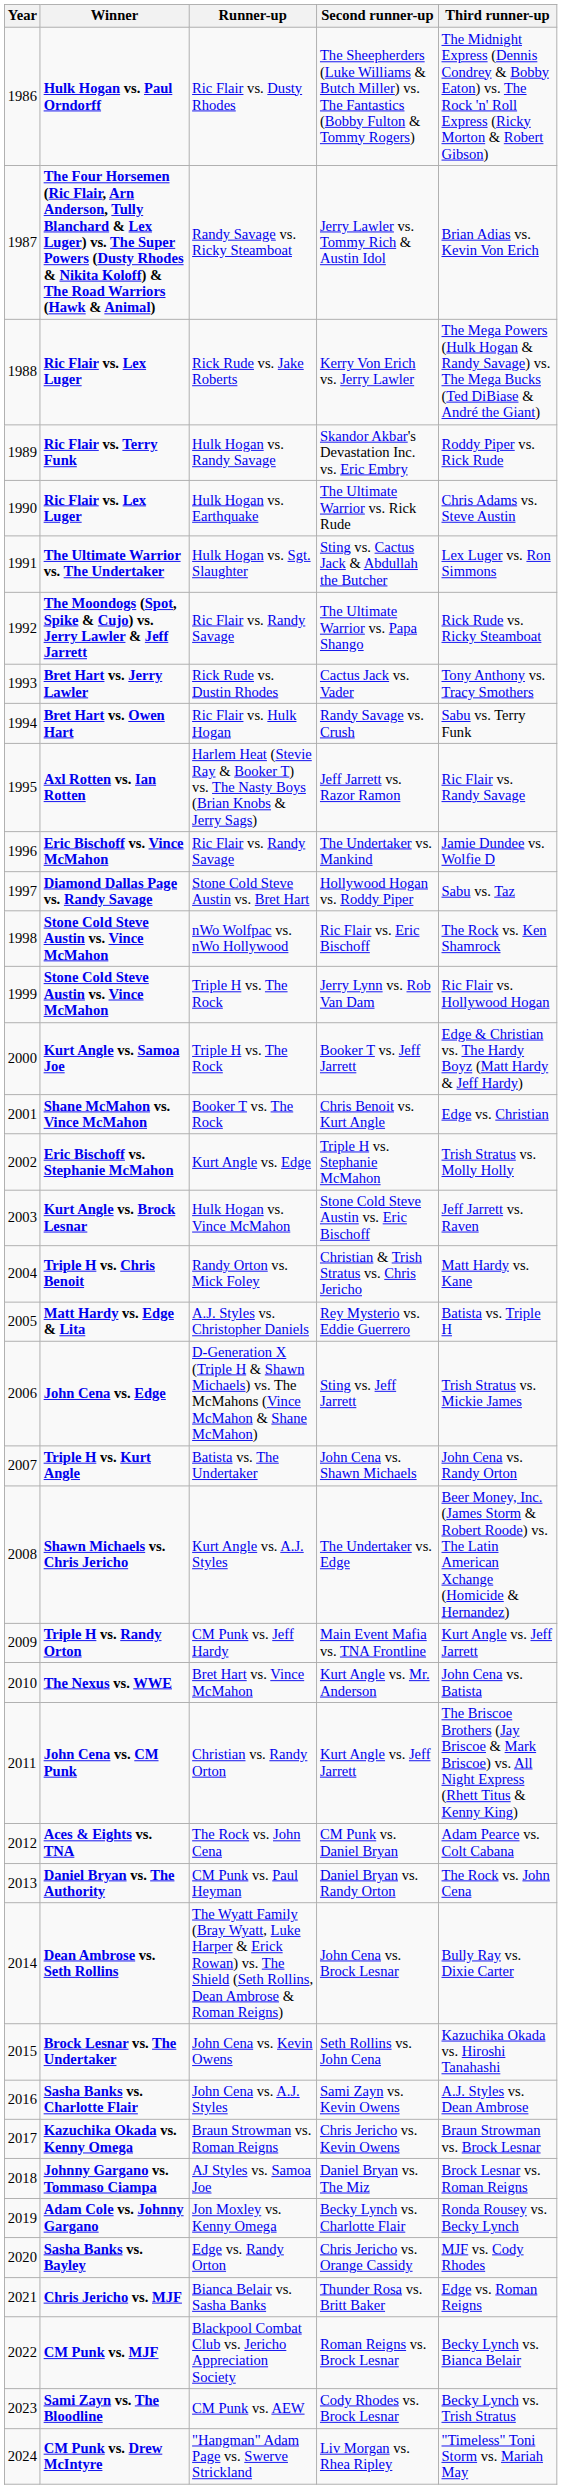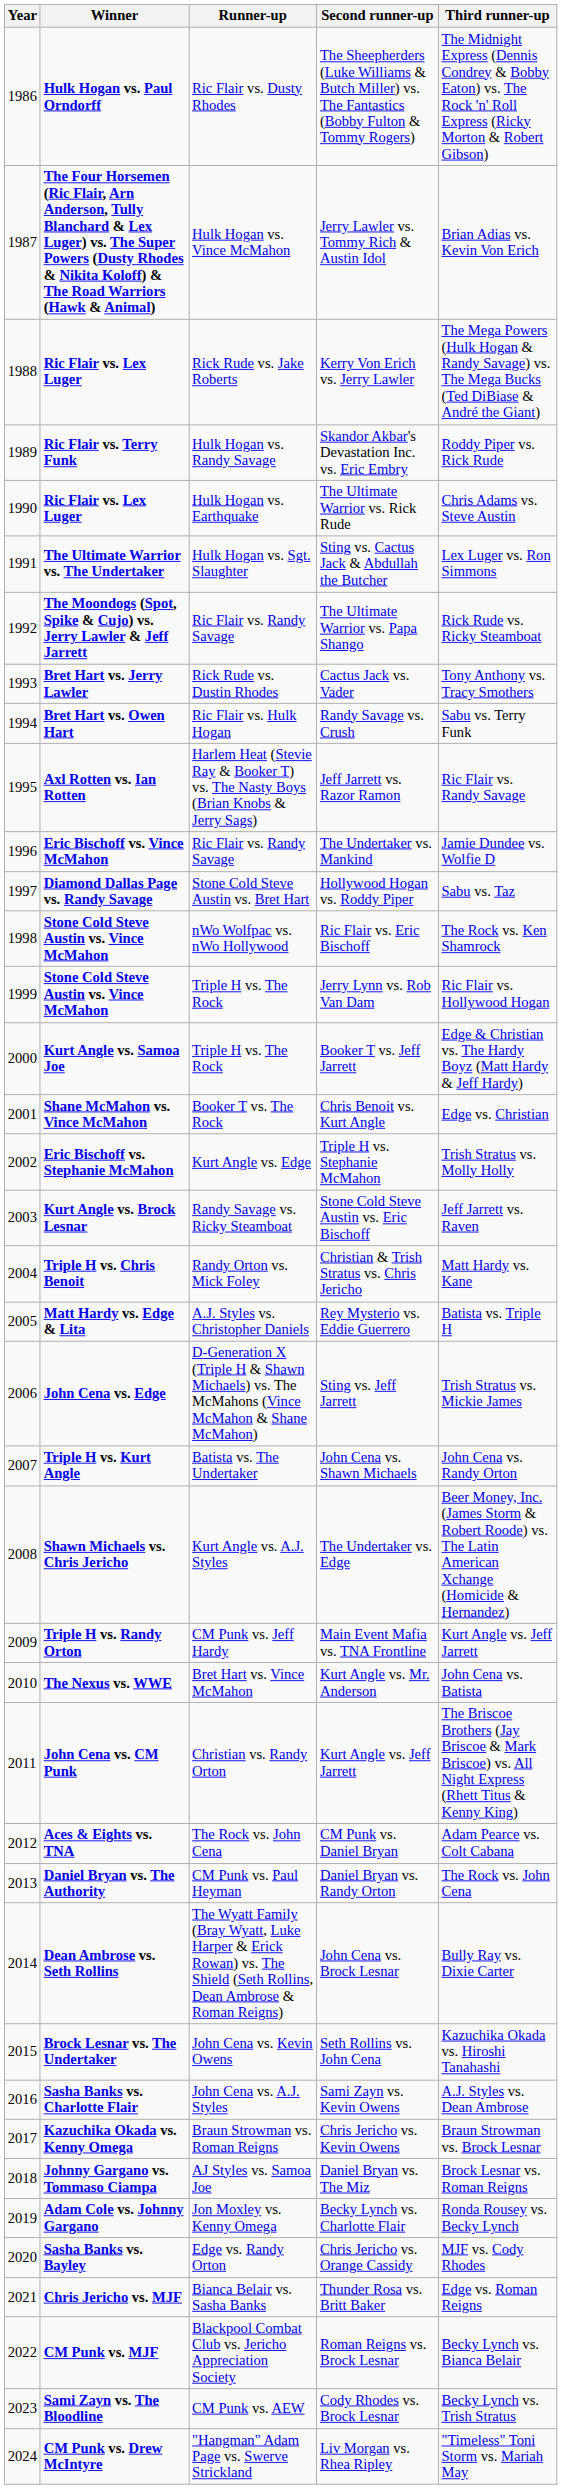 <table class="wikitable">
 <tr>
 <th>Year</th>
 <th>Winner</th>
 <th>Runner-up</th>
 <th>Second runner-up</th>
 <th>Third runner-up</th>
 </tr>
 <tr>
 <td>1986</td>
 <td><strong><a href='#'>Hulk Hogan</a> vs. <a href='#'>Paul Orndorff</a></strong></td>
 <td><a href='#'>Ric Flair</a> vs. <a href='#'>Dusty Rhodes</a></td>
 <td><a href='#'>The Sheepherders</a> (<a href='#'>Luke Williams</a> & <a href='#'>Butch Miller</a>) vs. <a href='#'>The Fantastics</a> (<a href='#'>Bobby Fulton</a> & <a href='#'>Tommy Rogers</a>)</td>
 <td><a href='#'>The Midnight Express</a> (<a href='#'>Dennis Condrey</a> & <a href='#'>Bobby Eaton</a>) vs. <a href='#'>The Rock 'n' Roll Express</a> (<a href='#'>Ricky Morton</a> & <a href='#'>Robert Gibson</a>)</td>
 </tr>
 <tr>
 <td>1987</td>
 <td><strong><a href='#'>The Four Horsemen</a> (<a href='#'>Ric Flair</a>, <a href='#'>Arn Anderson</a>, <a href='#'>Tully Blanchard</a> & <a href='#'>Lex Luger</a>) vs. <a href='#'>The Super Powers</a> (<a href='#'>Dusty Rhodes</a> & <a href='#'>Nikita Koloff</a>) & <a href='#'>The Road Warriors</a> (<a href='#'>Hawk</a> & <a href='#'>Animal</a>)</strong></td>
-<td><a href='#'>Randy Savage</a> vs. <a href='#'>Ricky Steamboat</a></td>
+<td><a href='#'>Hulk Hogan</a> vs. <a href='#'>Vince McMahon</a></td>
 <td><a href='#'>Jerry Lawler</a> vs. <a href='#'>Tommy Rich</a> & <a href='#'>Austin Idol</a></td>
 <td><a href='#'>Brian Adias</a> vs. <a href='#'>Kevin Von Erich</a></td>
 </tr>
 <tr>
 <td>1988</td>
 <td><strong><a href='#'>Ric Flair</a> vs. <a href='#'>Lex Luger</a></strong></td>
 <td><a href='#'>Rick Rude</a> vs. <a href='#'>Jake Roberts</a></td>
 <td><a href='#'>Kerry Von Erich</a> vs. <a href='#'>Jerry Lawler</a></td>
 <td><a href='#'>The Mega Powers</a> (<a href='#'>Hulk Hogan</a> & <a href='#'>Randy Savage</a>) vs. <a href='#'>The Mega Bucks</a> (<a href='#'>Ted DiBiase</a> & <a href='#'>André the Giant</a>)</td>
 </tr>
 <tr>
 <td>1989</td>
 <td><strong><a href='#'>Ric Flair</a> vs. <a href='#'>Terry Funk</a></strong></td>
 <td><a href='#'>Hulk Hogan</a> vs. <a href='#'>Randy Savage</a></td>
 <td><a href='#'>Skandor Akbar</a>'s Devastation Inc. vs. <a href='#'>Eric Embry</a></td>
 <td><a href='#'>Roddy Piper</a> vs. <a href='#'>Rick Rude</a></td>
 </tr>
 <tr>
 <td>1990</td>
 <td><strong><a href='#'>Ric Flair</a> vs. <a href='#'>Lex Luger</a></strong></td>
 <td><a href='#'>Hulk Hogan</a> vs. <a href='#'>Earthquake</a></td>
 <td><a href='#'>The Ultimate Warrior</a> vs. Rick Rude</td>
 <td><a href='#'>Chris Adams</a> vs. <a href='#'>Steve Austin</a></td>
 </tr>
 <tr>
 <td>1991</td>
 <td><strong><a href='#'>The Ultimate Warrior</a> vs. <a href='#'>The Undertaker</a></strong></td>
 <td><a href='#'>Hulk Hogan</a> vs. <a href='#'>Sgt. Slaughter</a></td>
 <td><a href='#'>Sting</a> vs. <a href='#'>Cactus Jack</a> & <a href='#'>Abdullah the Butcher</a></td>
 <td><a href='#'>Lex Luger</a> vs. <a href='#'>Ron Simmons</a></td>
 </tr>
 <tr>
 <td>1992</td>
 <td><strong><a href='#'>The Moondogs</a> (<a href='#'>Spot</a>, <a href='#'>Spike</a> & <a href='#'>Cujo</a>) vs. <a href='#'>Jerry Lawler</a> & <a href='#'>Jeff Jarrett</a></strong></td>
 <td><a href='#'>Ric Flair</a> vs. <a href='#'>Randy Savage</a></td>
 <td><a href='#'>The Ultimate Warrior</a> vs. <a href='#'>Papa Shango</a></td>
 <td><a href='#'>Rick Rude</a> vs. <a href='#'>Ricky Steamboat</a></td>
 </tr>
 <tr>
 <td>1993</td>
 <td><strong><a href='#'>Bret Hart</a> vs. <a href='#'>Jerry Lawler</a></strong></td>
 <td><a href='#'>Rick Rude</a> vs. <a href='#'>Dustin Rhodes</a></td>
 <td><a href='#'>Cactus Jack</a> vs. <a href='#'>Vader</a></td>
 <td><a href='#'>Tony Anthony</a> vs. <a href='#'>Tracy Smothers</a></td>
 </tr>
 <tr>
 <td>1994</td>
 <td><strong><a href='#'>Bret Hart</a> vs. <a href='#'>Owen Hart</a></strong></td>
 <td><a href='#'>Ric Flair</a> vs. <a href='#'>Hulk Hogan</a></td>
 <td><a href='#'>Randy Savage</a> vs. <a href='#'>Crush</a></td>
 <td><a href='#'>Sabu</a> vs. Terry Funk</td>
 </tr>
 <tr>
 <td>1995</td>
 <td><strong><a href='#'>Axl Rotten</a> vs. <a href='#'>Ian Rotten</a></strong></td>
 <td><a href='#'>Harlem Heat</a> (<a href='#'>Stevie Ray</a> & <a href='#'>Booker T</a>) vs. <a href='#'>The Nasty Boys</a> (<a href='#'>Brian Knobs</a> & <a href='#'>Jerry Sags</a>)</td>
 <td><a href='#'>Jeff Jarrett</a> vs. <a href='#'>Razor Ramon</a></td>
 <td><a href='#'>Ric Flair</a> vs. <a href='#'>Randy Savage</a></td>
 </tr>
 <tr>
 <td>1996</td>
 <td><strong><a href='#'>Eric Bischoff</a> vs. <a href='#'>Vince McMahon</a></strong></td>
 <td><a href='#'>Ric Flair</a> vs. <a href='#'>Randy Savage</a></td>
 <td><a href='#'>The Undertaker</a> vs. <a href='#'>Mankind</a></td>
 <td><a href='#'>Jamie Dundee</a> vs. <a href='#'>Wolfie D</a></td>
 </tr>
 <tr>
 <td>1997</td>
 <td><strong><a href='#'>Diamond Dallas Page</a> vs. <a href='#'>Randy Savage</a></strong></td>
 <td><a href='#'>Stone Cold Steve Austin</a> vs. <a href='#'>Bret Hart</a></td>
 <td><a href='#'>Hollywood Hogan</a> vs. <a href='#'>Roddy Piper</a></td>
 <td><a href='#'>Sabu</a> vs. <a href='#'>Taz</a></td>
 </tr>
 <tr>
 <td>1998</td>
 <td><strong><a href='#'>Stone Cold Steve Austin</a> vs. <a href='#'>Vince McMahon</a></strong></td>
 <td><a href='#'>nWo Wolfpac</a> vs. <a href='#'>nWo Hollywood</a></td>
 <td><a href='#'>Ric Flair</a> vs. <a href='#'>Eric Bischoff</a></td>
 <td><a href='#'>The Rock</a> vs. <a href='#'>Ken Shamrock</a></td>
 </tr>
 <tr>
 <td>1999</td>
 <td><strong><a href='#'>Stone Cold Steve Austin</a> vs. <a href='#'>Vince McMahon</a></strong></td>
 <td><a href='#'>Triple H</a> vs. <a href='#'>The Rock</a></td>
 <td><a href='#'>Jerry Lynn</a> vs. <a href='#'>Rob Van Dam</a></td>
 <td><a href='#'>Ric Flair</a> vs. <a href='#'>Hollywood Hogan</a></td>
 </tr>
 <tr>
 <td>2000</td>
 <td><strong><a href='#'>Kurt Angle</a> vs. <a href='#'>Samoa Joe</a></strong></td>
 <td><a href='#'>Triple H</a> vs. <a href='#'>The Rock</a></td>
 <td><a href='#'>Booker T</a> vs. <a href='#'>Jeff Jarrett</a></td>
 <td><a href='#'>Edge & Christian</a> vs. <a href='#'>The Hardy Boyz</a> (<a href='#'>Matt Hardy</a> & <a href='#'>Jeff Hardy</a>)</td>
 </tr>
 <tr>
 <td>2001</td>
 <td><strong><a href='#'>Shane McMahon</a> vs. <a href='#'>Vince McMahon</a></strong></td>
 <td><a href='#'>Booker T</a> vs. <a href='#'>The Rock</a></td>
 <td><a href='#'>Chris Benoit</a> vs. <a href='#'>Kurt Angle</a></td>
 <td><a href='#'>Edge</a> vs. <a href='#'>Christian</a></td>
 </tr>
 <tr>
 <td>2002</td>
 <td><strong><a href='#'>Eric Bischoff</a> vs. <a href='#'>Stephanie McMahon</a></strong></td>
 <td><a href='#'>Kurt Angle</a> vs. <a href='#'>Edge</a></td>
 <td><a href='#'>Triple H</a> vs. <a href='#'>Stephanie McMahon</a></td>
 <td><a href='#'>Trish Stratus</a> vs. <a href='#'>Molly Holly</a></td>
 </tr>
 <tr>
 <td>2003</td>
 <td><strong><a href='#'>Kurt Angle</a> vs. <a href='#'>Brock Lesnar</a></strong></td>
-<td><a href='#'>Hulk Hogan</a> vs. <a href='#'>Vince McMahon</a></td>
+<td><a href='#'>Randy Savage</a> vs. <a href='#'>Ricky Steamboat</a></td>
 <td><a href='#'>Stone Cold Steve Austin</a> vs. <a href='#'>Eric Bischoff</a></td>
 <td><a href='#'>Jeff Jarrett</a> vs. <a href='#'>Raven</a></td>
 </tr>
 <tr>
 <td>2004</td>
 <td><strong><a href='#'>Triple H</a> vs. <a href='#'>Chris Benoit</a></strong></td>
 <td><a href='#'>Randy Orton</a> vs. <a href='#'>Mick Foley</a></td>
 <td><a href='#'>Christian</a> & <a href='#'>Trish Stratus</a> vs. <a href='#'>Chris Jericho</a></td>
 <td><a href='#'>Matt Hardy</a> vs. <a href='#'>Kane</a></td>
 </tr>
 <tr>
 <td>2005</td>
 <td><strong><a href='#'>Matt Hardy</a> vs. <a href='#'>Edge</a> & <a href='#'>Lita</a></strong></td>
 <td><a href='#'>A.J. Styles</a> vs. <a href='#'>Christopher Daniels</a></td>
 <td><a href='#'>Rey Mysterio</a> vs. <a href='#'>Eddie Guerrero</a></td>
 <td><a href='#'>Batista</a> vs. <a href='#'>Triple H</a></td>
 </tr>
 <tr>
 <td>2006</td>
 <td><strong><a href='#'>John Cena</a> vs. <a href='#'>Edge</a></strong></td>
 <td><a href='#'>D-Generation X</a> (<a href='#'>Triple H</a> & <a href='#'>Shawn Michaels</a>) vs. The McMahons (<a href='#'>Vince McMahon</a> & <a href='#'>Shane McMahon</a>)</td>
 <td><a href='#'>Sting</a> vs. <a href='#'>Jeff Jarrett</a></td>
 <td><a href='#'>Trish Stratus</a> vs. <a href='#'>Mickie James</a></td>
 </tr>
 <tr>
 <td>2007</td>
 <td><strong><a href='#'>Triple H</a> vs. <a href='#'>Kurt Angle</a></strong></td>
 <td><a href='#'>Batista</a> vs. <a href='#'>The Undertaker</a></td>
 <td><a href='#'>John Cena</a> vs. <a href='#'>Shawn Michaels</a></td>
 <td><a href='#'>John Cena</a> vs. <a href='#'>Randy Orton</a></td>
 </tr>
 <tr>
 <td>2008</td>
 <td><strong><a href='#'>Shawn Michaels</a> vs. <a href='#'>Chris Jericho</a></strong></td>
 <td><a href='#'>Kurt Angle</a> vs. <a href='#'>A.J. Styles</a></td>
 <td><a href='#'>The Undertaker</a> vs. <a href='#'>Edge</a></td>
 <td><a href='#'>Beer Money, Inc.</a> (<a href='#'>James Storm</a> & <a href='#'>Robert Roode</a>) vs. <a href='#'>The Latin American Xchange</a> (<a href='#'>Homicide</a> & <a href='#'>Hernandez</a>)</td>
 </tr>
 <tr>
 <td>2009</td>
 <td><strong><a href='#'>Triple H</a> vs. <a href='#'>Randy Orton</a></strong></td>
 <td><a href='#'>CM Punk</a> vs. <a href='#'>Jeff Hardy</a></td>
 <td><a href='#'>Main Event Mafia</a> vs. <a href='#'>TNA Frontline</a></td>
 <td><a href='#'>Kurt Angle</a> vs. <a href='#'>Jeff Jarrett</a></td>
 </tr>
 <tr>
 <td>2010</td>
 <td><strong><a href='#'>The Nexus</a> vs. <a href='#'>WWE</a></strong></td>
 <td><a href='#'>Bret Hart</a> vs. <a href='#'>Vince McMahon</a></td>
 <td><a href='#'>Kurt Angle</a> vs. <a href='#'>Mr. Anderson</a></td>
 <td><a href='#'>John Cena</a> vs. <a href='#'>Batista</a></td>
 </tr>
 <tr>
 <td>2011</td>
 <td><strong><a href='#'>John Cena</a> vs. <a href='#'>CM Punk</a></strong></td>
 <td><a href='#'>Christian</a> vs. <a href='#'>Randy Orton</a></td>
 <td><a href='#'>Kurt Angle</a> vs. <a href='#'>Jeff Jarrett</a></td>
 <td><a href='#'>The Briscoe Brothers</a> (<a href='#'>Jay Briscoe</a> & <a href='#'>Mark Briscoe</a>) vs. <a href='#'>All Night Express</a> (<a href='#'>Rhett Titus</a> & <a href='#'>Kenny King</a>)</td>
 </tr>
 <tr>
 <td>2012</td>
 <td><strong><a href='#'>Aces & Eights</a> vs. <a href='#'>TNA</a></strong></td>
 <td><a href='#'>The Rock</a> vs. <a href='#'>John Cena</a></td>
 <td><a href='#'>CM Punk</a> vs. <a href='#'>Daniel Bryan</a></td>
 <td><a href='#'>Adam Pearce</a> vs. <a href='#'>Colt Cabana</a></td>
 </tr>
 <tr>
 <td>2013</td>
 <td><strong><a href='#'>Daniel Bryan</a> vs. <a href='#'>The Authority</a></strong></td>
 <td><a href='#'>CM Punk</a> vs. <a href='#'>Paul Heyman</a></td>
 <td><a href='#'>Daniel Bryan</a> vs. <a href='#'>Randy Orton</a></td>
 <td><a href='#'>The Rock</a> vs. <a href='#'>John Cena</a></td>
 </tr>
 <tr>
 <td>2014</td>
 <td><strong><a href='#'>Dean Ambrose</a> vs. <a href='#'>Seth Rollins</a></strong></td>
 <td><a href='#'>The Wyatt Family</a> (<a href='#'>Bray Wyatt</a>, <a href='#'>Luke Harper</a> & <a href='#'>Erick Rowan</a>) vs. <a href='#'>The Shield</a> (<a href='#'>Seth Rollins</a>, <a href='#'>Dean Ambrose</a> & <a href='#'>Roman Reigns</a>)</td>
 <td><a href='#'>John Cena</a> vs. <a href='#'>Brock Lesnar</a></td>
 <td><a href='#'>Bully Ray</a> vs. <a href='#'>Dixie Carter</a></td>
 </tr>
 <tr>
 <td>2015</td>
 <td><strong><a href='#'>Brock Lesnar</a> vs. <a href='#'>The Undertaker</a></strong></td>
 <td><a href='#'>John Cena</a> vs. <a href='#'>Kevin Owens</a></td>
 <td><a href='#'>Seth Rollins</a> vs. <a href='#'>John Cena</a></td>
 <td><a href='#'>Kazuchika Okada</a> vs. <a href='#'>Hiroshi Tanahashi</a></td>
 </tr>
 <tr>
 <td>2016</td>
 <td><strong><a href='#'>Sasha Banks</a> vs. <a href='#'>Charlotte Flair</a></strong></td>
 <td><a href='#'>John Cena</a> vs. <a href='#'>A.J. Styles</a></td>
 <td><a href='#'>Sami Zayn</a> vs. <a href='#'>Kevin Owens</a></td>
 <td><a href='#'>A.J. Styles</a> vs. <a href='#'>Dean Ambrose</a></td>
 </tr>
 <tr>
 <td>2017</td>
 <td><strong><a href='#'>Kazuchika Okada</a> vs. <a href='#'>Kenny Omega</a></strong></td>
 <td><a href='#'>Braun Strowman</a> vs. <a href='#'>Roman Reigns</a></td>
 <td><a href='#'>Chris Jericho</a> vs. <a href='#'>Kevin Owens</a></td>
 <td><a href='#'>Braun Strowman</a> vs. <a href='#'>Brock Lesnar</a></td>
 </tr>
 <tr>
 <td>2018</td>
 <td><strong><a href='#'>Johnny Gargano</a> vs. <a href='#'>Tommaso Ciampa</a></strong></td>
 <td><a href='#'>AJ Styles</a> vs. <a href='#'>Samoa Joe</a></td>
 <td><a href='#'>Daniel Bryan</a> vs. <a href='#'>The Miz</a></td>
 <td><a href='#'>Brock Lesnar</a> vs. <a href='#'>Roman Reigns</a></td>
 </tr>
 <tr>
 <td>2019</td>
 <td><strong><a href='#'>Adam Cole</a> vs. <a href='#'>Johnny Gargano</a></strong></td>
 <td><a href='#'>Jon Moxley</a> vs. <a href='#'>Kenny Omega</a></td>
 <td><a href='#'>Becky Lynch</a> vs. <a href='#'>Charlotte Flair</a></td>
 <td><a href='#'>Ronda Rousey</a> vs. <a href='#'>Becky Lynch</a></td>
 </tr>
 <tr>
 <td>2020</td>
 <td><strong><a href='#'>Sasha Banks</a> vs. <a href='#'>Bayley</a></strong></td>
 <td><a href='#'>Edge</a> vs. <a href='#'>Randy Orton</a></td>
 <td><a href='#'>Chris Jericho</a> vs. <a href='#'>Orange Cassidy</a></td>
 <td><a href='#'>MJF</a> vs. <a href='#'>Cody Rhodes</a></td>
 </tr>
 <tr>
 <td>2021</td>
 <td><strong><a href='#'>Chris Jericho</a> vs. <a href='#'>MJF</a></strong></td>
 <td><a href='#'>Bianca Belair</a> vs. <a href='#'>Sasha Banks</a></td>
 <td><a href='#'>Thunder Rosa</a> vs. <a href='#'>Britt Baker</a></td>
 <td><a href='#'>Edge</a> vs. <a href='#'>Roman Reigns</a></td>
 </tr>
 <tr>
 <td>2022</td>
 <td><strong><a href='#'>CM Punk</a> vs. <a href='#'>MJF</a></strong></td>
 <td><a href='#'>Blackpool Combat Club</a> vs. <a href='#'>Jericho Appreciation Society</a></td>
 <td><a href='#'>Roman Reigns</a> vs. <a href='#'>Brock Lesnar</a></td>
 <td><a href='#'>Becky Lynch</a> vs. <a href='#'>Bianca Belair</a></td>
 </tr>
 <tr>
 <td>2023</td>
 <td><strong><a href='#'>Sami Zayn</a> vs. <a href='#'>The Bloodline</a></strong></td>
 <td><a href='#'>CM Punk</a> vs. <a href='#'>AEW</a></td>
 <td><a href='#'>Cody Rhodes</a> vs. <a href='#'>Brock Lesnar</a></td>
 <td><a href='#'>Becky Lynch</a> vs. <a href='#'>Trish Stratus</a></td>
 </tr>
 <tr>
 <td>2024</td>
 <td><strong><a href='#'>CM Punk</a> vs. <a href='#'>Drew McIntyre</a></strong></td>
 <td><a href='#'>"Hangman" Adam Page</a> vs. <a href='#'>Swerve Strickland</a></td>
 <td><a href='#'>Liv Morgan</a> vs. <a href='#'>Rhea Ripley</a></td>
 <td><a href='#'>"Timeless" Toni Storm</a> vs. <a href='#'>Mariah May</a></td>
 </tr>
 </table>
